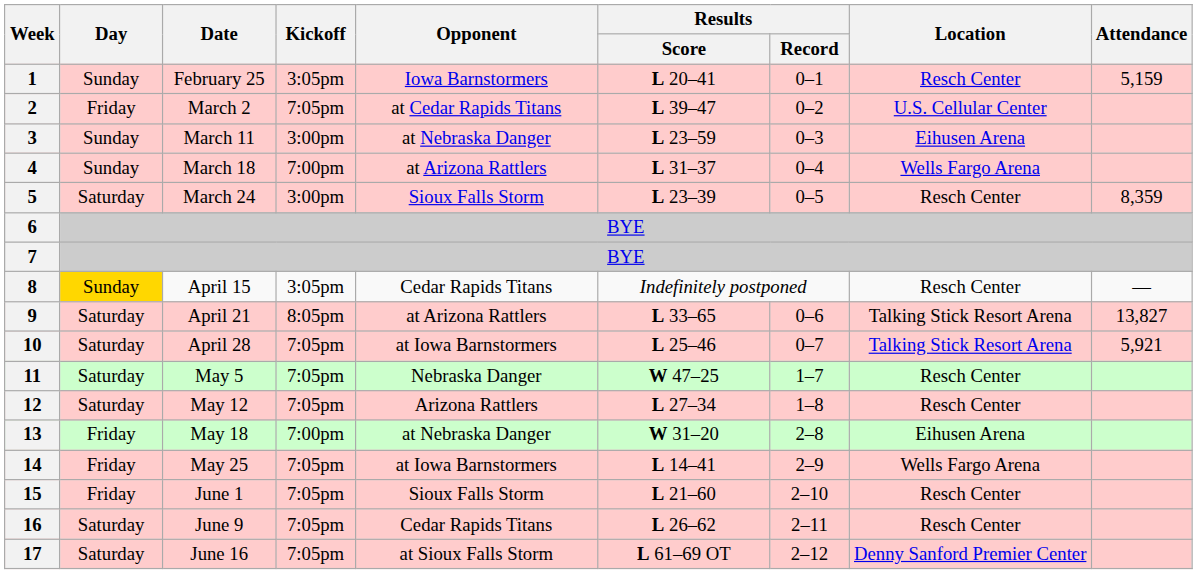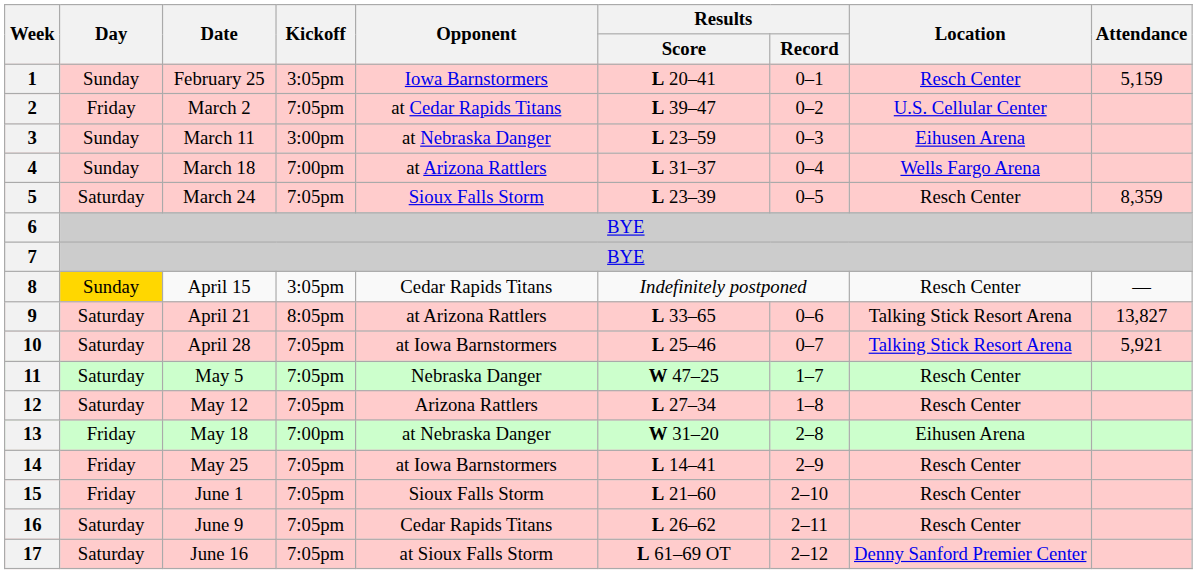 <table class="wikitable" style="text-align:center">
 <tr>
 <th rowspan="2" width="40">Week</th>
 <th rowspan="2" width="80">Day</th>
 <th rowspan="2" width="90">Date</th>
 <th rowspan="2" width="60">Kickoff</th>
 <th rowspan="2" width="200">Opponent</th>
 <th colspan="2" width="200">Results</th>
 <th rowspan="2" width="200">Location</th>
 <th rowspan="2" width="60">Attendance</th>
 </tr>
 <tr>
 <th width="140">Score</th>
 <th width="60">Record</th>
 </tr>
 <tr bgcolor=#FFCCCC>
 <th>1</th>
 <td>Sunday</td>
 <td>February 25</td>
 <td>3:05pm</td>
 <td><a href='#'>Iowa Barnstormers</a></td>
 <td><strong>L</strong> 20–41</td>
 <td>0–1</td>
 <td><a href='#'>Resch Center</a></td>
 <td>5,159</td>
 </tr>
 <tr bgcolor=#FFCCCC>
 <th>2</th>
 <td>Friday</td>
 <td>March 2</td>
 <td>7:05pm</td>
 <td>at <a href='#'>Cedar Rapids Titans</a></td>
 <td><strong>L</strong> 39–47</td>
 <td>0–2</td>
 <td><a href='#'>U.S. Cellular Center</a></td>
 <td></td>
 </tr>
 <tr bgcolor=#FFCCCC>
 <th>3</th>
 <td>Sunday</td>
 <td>March 11</td>
 <td>3:00pm</td>
 <td>at <a href='#'>Nebraska Danger</a></td>
 <td><strong>L</strong> 23–59</td>
 <td>0–3</td>
 <td><a href='#'>Eihusen Arena</a></td>
 <td></td>
 </tr>
 <tr bgcolor=#FFCCCC>
 <th>4</th>
 <td>Sunday</td>
 <td>March 18</td>
 <td>7:00pm</td>
 <td>at <a href='#'>Arizona Rattlers</a></td>
 <td><strong>L</strong> 31–37</td>
 <td>0–4</td>
 <td><a href='#'>Wells Fargo Arena</a></td>
 <td></td>
 </tr>
 <tr bgcolor=#FFCCCC>
 <th>5</th>
 <td>Saturday</td>
 <td>March 24</td>
-<td>3:00pm</td>
+<td>7:05pm</td>
 <td><a href='#'>Sioux Falls Storm</a></td>
 <td><strong>L</strong> 23–39</td>
 <td>0–5</td>
 <td>Resch Center</td>
 <td>8,359</td>
 </tr>
 <tr bgcolor=#CCCCCC>
 <th>6</th>
 <td colspan=8><a href='#'>BYE</a></td>
 </tr>
 <tr bgcolor=#CCCCCC>
 <th>7</th>
 <td colspan=8><a href='#'>BYE</a></td>
 </tr>
 <tr>
 <th>8</th>
 <td style="background: gold;">Sunday</td>
 <td>April 15</td>
 <td>3:05pm</td>
 <td>Cedar Rapids Titans</td>
 <td colspan=2><em>Indefinitely postponed</em></td>
 <td>Resch Center</td>
 <td>—</td>
 </tr>
 <tr bgcolor=#FFCCCC>
 <th>9</th>
 <td>Saturday</td>
 <td>April 21</td>
 <td>8:05pm</td>
 <td>at Arizona Rattlers</td>
 <td><strong>L</strong> 33–65</td>
 <td>0–6</td>
 <td>Talking Stick Resort Arena</td>
 <td>13,827</td>
 </tr>
 <tr align="center" bgcolor="#FFCCCC">
 <th>10</th>
 <td>Saturday</td>
 <td>April 28</td>
 <td>7:05pm</td>
 <td>at Iowa Barnstormers</td>
 <td><strong>L</strong> 25–46</td>
 <td>0–7</td>
 <td><a href='#'>Talking Stick Resort Arena</a></td>
 <td>5,921</td>
 </tr>
 <tr bgcolor=#CCFFCC>
 <th>11</th>
 <td>Saturday</td>
 <td>May 5</td>
 <td>7:05pm</td>
 <td>Nebraska Danger</td>
 <td><strong>W</strong> 47–25</td>
 <td>1–7</td>
 <td>Resch Center</td>
 <td></td>
 </tr>
 <tr bgcolor=#FFCCCC>
 <th>12</th>
 <td>Saturday</td>
 <td>May 12</td>
 <td>7:05pm</td>
 <td>Arizona Rattlers</td>
 <td><strong>L</strong> 27–34</td>
 <td>1–8</td>
 <td>Resch Center</td>
 <td></td>
 </tr>
 <tr bgcolor=#CCFFCC>
 <th>13</th>
 <td>Friday</td>
 <td>May 18</td>
 <td>7:00pm</td>
 <td>at Nebraska Danger</td>
 <td><strong>W</strong> 31–20</td>
 <td>2–8</td>
 <td>Eihusen Arena</td>
 <td></td>
 </tr>
 <tr bgcolor=#ffcccc>
 <th>14</th>
 <td>Friday</td>
 <td>May 25</td>
 <td>7:05pm</td>
 <td>at Iowa Barnstormers</td>
 <td><strong>L</strong> 14–41</td>
 <td>2–9</td>
-<td>Wells Fargo Arena</td>
+<td>Resch Center</td>
 <td></td>
 </tr>
 <tr bgcolor=#fcc>
 <th>15</th>
 <td>Friday</td>
 <td>June 1</td>
 <td>7:05pm</td>
 <td>Sioux Falls Storm</td>
 <td><strong>L</strong> 21–60</td>
 <td>2–10</td>
 <td>Resch Center</td>
 <td></td>
 </tr>
 <tr bgcolor=#fcc>
 <th>16</th>
 <td>Saturday</td>
 <td>June 9</td>
 <td>7:05pm</td>
 <td>Cedar Rapids Titans</td>
 <td><strong>L</strong> 26–62</td>
 <td>2–11</td>
 <td>Resch Center</td>
 <td></td>
 </tr>
 <tr bgcolor=#fcc>
 <th>17</th>
 <td>Saturday</td>
 <td>June 16</td>
 <td>7:05pm</td>
 <td>at Sioux Falls Storm</td>
 <td><strong>L</strong> 61–69 OT</td>
 <td>2–12</td>
 <td><a href='#'>Denny Sanford Premier Center</a></td>
 <td></td>
 </tr>
 </table>
